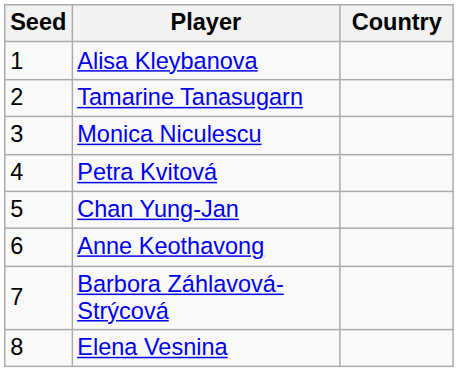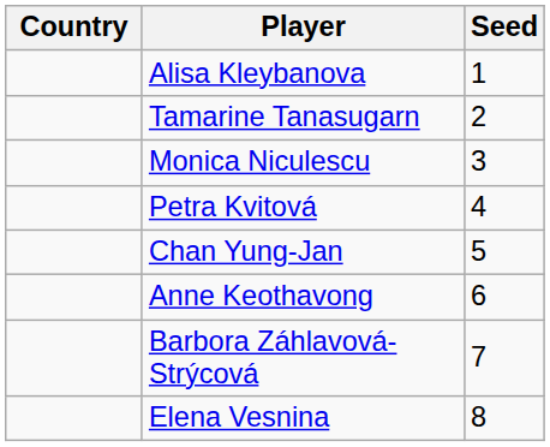 <table class="sortable wikitable">
 <tr>
+<th width="70">Country</th>
+<th width="175">Player</th>
 <th>Seed</th>
-<th width="175">Player</th>
-<th width="70">Country</th>
 </tr>
 <tr>
+<td></td>
+<td><a href='#'>Alisa Kleybanova</a></td>
 <td>1</td>
-<td><a href='#'>Alisa Kleybanova</a></td>
-<td></td>
 </tr>
 <tr>
+<td></td>
+<td><a href='#'>Tamarine Tanasugarn</a></td>
 <td>2</td>
-<td><a href='#'>Tamarine Tanasugarn</a></td>
-<td></td>
 </tr>
 <tr>
+<td></td>
+<td><a href='#'>Monica Niculescu</a></td>
 <td>3</td>
-<td><a href='#'>Monica Niculescu</a></td>
-<td></td>
 </tr>
 <tr>
+<td></td>
+<td><a href='#'>Petra Kvitová</a></td>
 <td>4</td>
-<td><a href='#'>Petra Kvitová</a></td>
-<td></td>
 </tr>
 <tr>
+<td></td>
+<td><a href='#'>Chan Yung-Jan</a></td>
 <td>5</td>
-<td><a href='#'>Chan Yung-Jan</a></td>
-<td></td>
 </tr>
 <tr>
+<td></td>
+<td><a href='#'>Anne Keothavong</a></td>
 <td>6</td>
-<td><a href='#'>Anne Keothavong</a></td>
-<td></td>
 </tr>
 <tr>
+<td></td>
+<td><a href='#'>Barbora Záhlavová-Strýcová</a></td>
 <td>7</td>
-<td><a href='#'>Barbora Záhlavová-Strýcová</a></td>
-<td></td>
 </tr>
 <tr>
+<td></td>
+<td><a href='#'>Elena Vesnina</a></td>
 <td>8</td>
-<td><a href='#'>Elena Vesnina</a></td>
-<td></td>
 </tr>
 </table>
